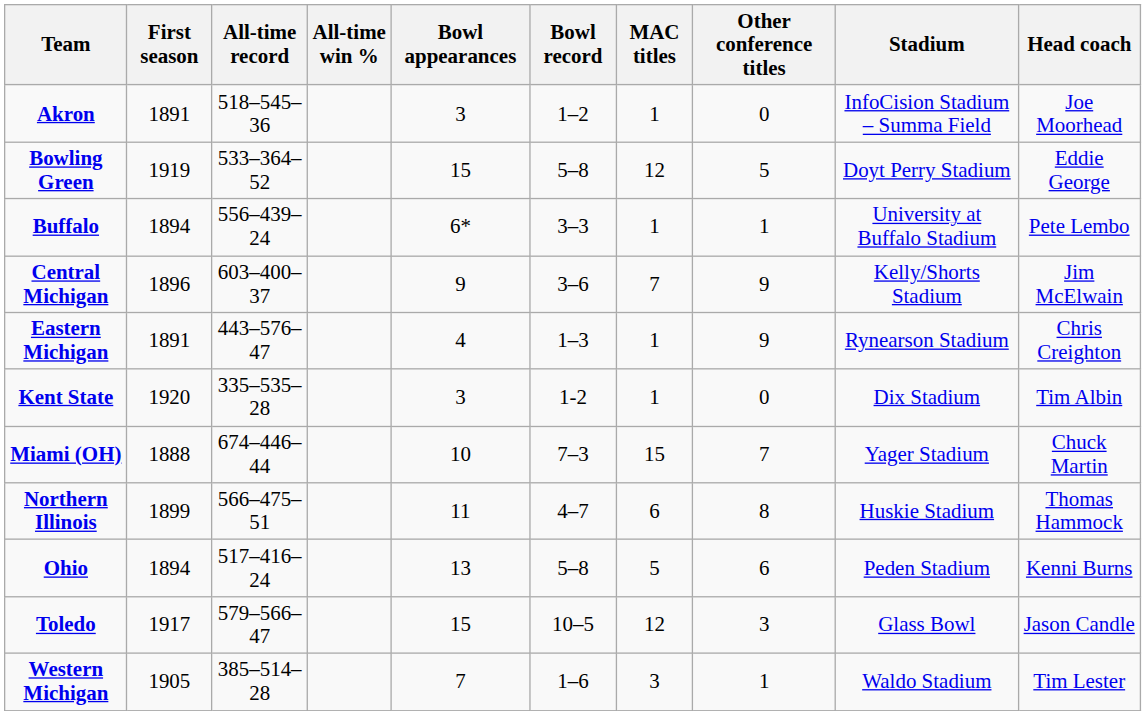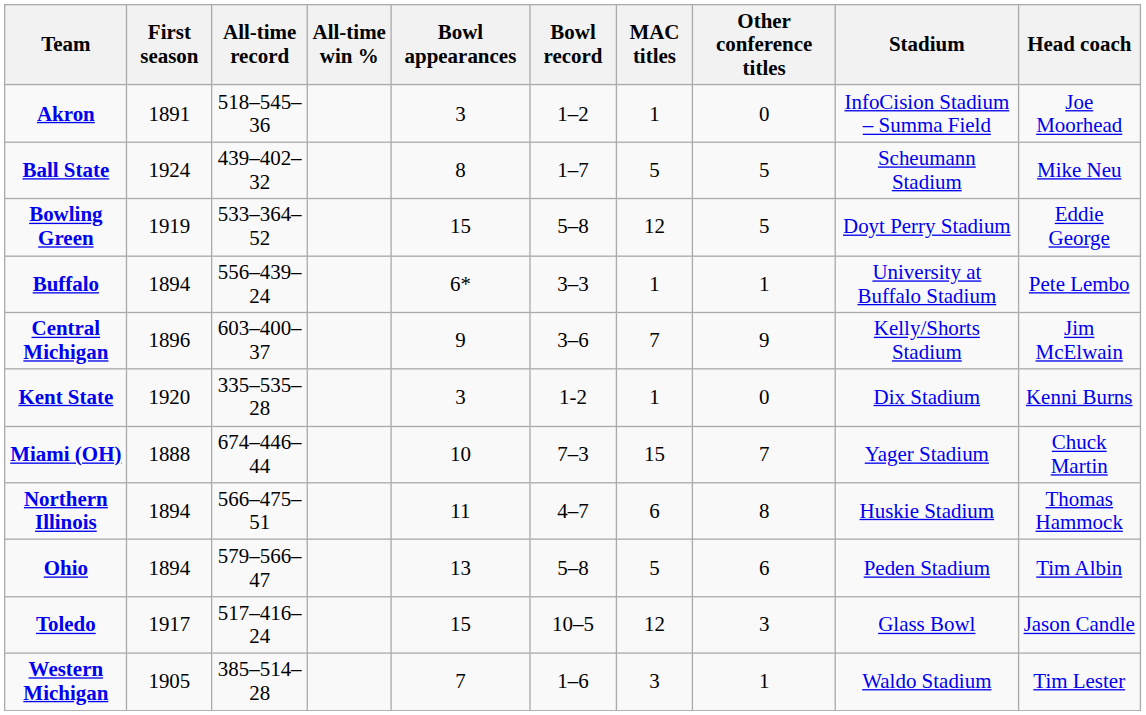 <table class="wikitable sortable" style="text-align: center;">
 <tr>
 <th>Team</th>
 <th>First season</th>
 <th>All-time record</th>
 <th>All-time win %</th>
 <th>Bowl appearances</th>
 <th>Bowl record</th>
 <th>MAC titles</th>
 <th>Other conference titles</th>
 <th>Stadium</th>
 <th>Head coach</th>
 </tr>
 <tr>
 <td><strong><a href='#'>Akron</a></strong></td>
 <td>1891</td>
 <td>518–545–36</td>
 <td></td>
 <td>3</td>
 <td>1–2</td>
 <td>1</td>
 <td>0</td>
 <td><a href='#'>InfoCision Stadium – Summa Field</a></td>
 <td><a href='#'>Joe Moorhead</a></td>
+</tr>
+<tr>
+<td><strong><a href='#'>Ball State</a></strong></td>
+<td>1924</td>
+<td>439–402–32</td>
+<td></td>
+<td>8</td>
+<td>1–7</td>
+<td>5</td>
+<td>5</td>
+<td><a href='#'>Scheumann Stadium</a></td>
+<td><a href='#'>Mike Neu</a></td>
 </tr>
 <tr>
 <td><strong><a href='#'>Bowling Green</a></strong></td>
 <td>1919</td>
 <td>533–364–52</td>
 <td></td>
 <td>15</td>
 <td>5–8</td>
 <td>12</td>
 <td>5</td>
 <td><a href='#'>Doyt Perry Stadium</a></td>
 <td><a href='#'>Eddie George</a></td>
 </tr>
 <tr>
 <td><strong><a href='#'>Buffalo</a></strong></td>
 <td>1894</td>
 <td>556–439–24</td>
 <td></td>
 <td>6*</td>
 <td>3–3</td>
 <td>1</td>
 <td>1</td>
 <td><a href='#'>University at Buffalo Stadium</a></td>
 <td><a href='#'>Pete Lembo</a></td>
 </tr>
 <tr>
 <td><strong><a href='#'>Central Michigan</a></strong></td>
 <td>1896</td>
 <td>603–400–37</td>
 <td></td>
 <td>9</td>
 <td>3–6</td>
 <td>7</td>
 <td>9</td>
 <td><a href='#'>Kelly/Shorts Stadium</a></td>
 <td><a href='#'>Jim McElwain</a></td>
 </tr>
 <tr>
-<td><strong><a href='#'>Eastern Michigan</a></strong></td>
-<td>1891</td>
-<td>443–576–47</td>
-<td></td>
-<td>4</td>
-<td>1–3</td>
-<td>1</td>
-<td>9</td>
-<td><a href='#'>Rynearson Stadium</a></td>
-<td><a href='#'>Chris Creighton</a></td>
-</tr>
-<tr>
 <td><strong><a href='#'>Kent State</a></strong></td>
 <td>1920</td>
 <td>335–535–28</td>
 <td></td>
 <td>3</td>
 <td>1-2</td>
 <td>1</td>
 <td>0</td>
 <td><a href='#'>Dix Stadium</a></td>
-<td><a href='#'>Tim Albin</a></td>
+<td><a href='#'>Kenni Burns</a></td>
 </tr>
 <tr>
 <td><strong><a href='#'>Miami (OH)</a></strong></td>
 <td>1888</td>
 <td>674–446–44</td>
 <td></td>
 <td>10</td>
 <td>7–3</td>
 <td>15</td>
 <td>7</td>
 <td><a href='#'>Yager Stadium</a></td>
 <td><a href='#'>Chuck Martin</a></td>
 </tr>
 <tr>
 <td><strong><a href='#'>Northern Illinois</a></strong></td>
-<td>1899</td>
+<td>1894</td>
 <td>566–475–51</td>
 <td></td>
 <td>11</td>
 <td>4–7</td>
 <td>6</td>
 <td>8</td>
 <td><a href='#'>Huskie Stadium</a></td>
 <td><a href='#'>Thomas Hammock</a></td>
 </tr>
 <tr>
 <td><strong><a href='#'>Ohio</a></strong></td>
 <td>1894</td>
-<td>517–416–24</td>
+<td>579–566–47</td>
 <td></td>
 <td>13</td>
 <td>5–8</td>
 <td>5</td>
 <td>6</td>
 <td><a href='#'>Peden Stadium</a></td>
-<td><a href='#'>Kenni Burns</a></td>
+<td><a href='#'>Tim Albin</a></td>
 </tr>
 <tr>
 <td><strong><a href='#'>Toledo</a></strong></td>
 <td>1917</td>
-<td>579–566–47</td>
+<td>517–416–24</td>
 <td></td>
 <td>15</td>
 <td>10–5</td>
 <td>12</td>
 <td>3</td>
 <td><a href='#'>Glass Bowl</a></td>
 <td><a href='#'>Jason Candle</a></td>
 </tr>
 <tr>
 <td><strong><a href='#'>Western Michigan</a></strong></td>
 <td>1905</td>
 <td>385–514–28</td>
 <td></td>
 <td>7</td>
 <td>1–6</td>
 <td>3</td>
 <td>1</td>
 <td><a href='#'>Waldo Stadium</a></td>
 <td><a href='#'>Tim Lester</a></td>
 </tr>
 </table>
